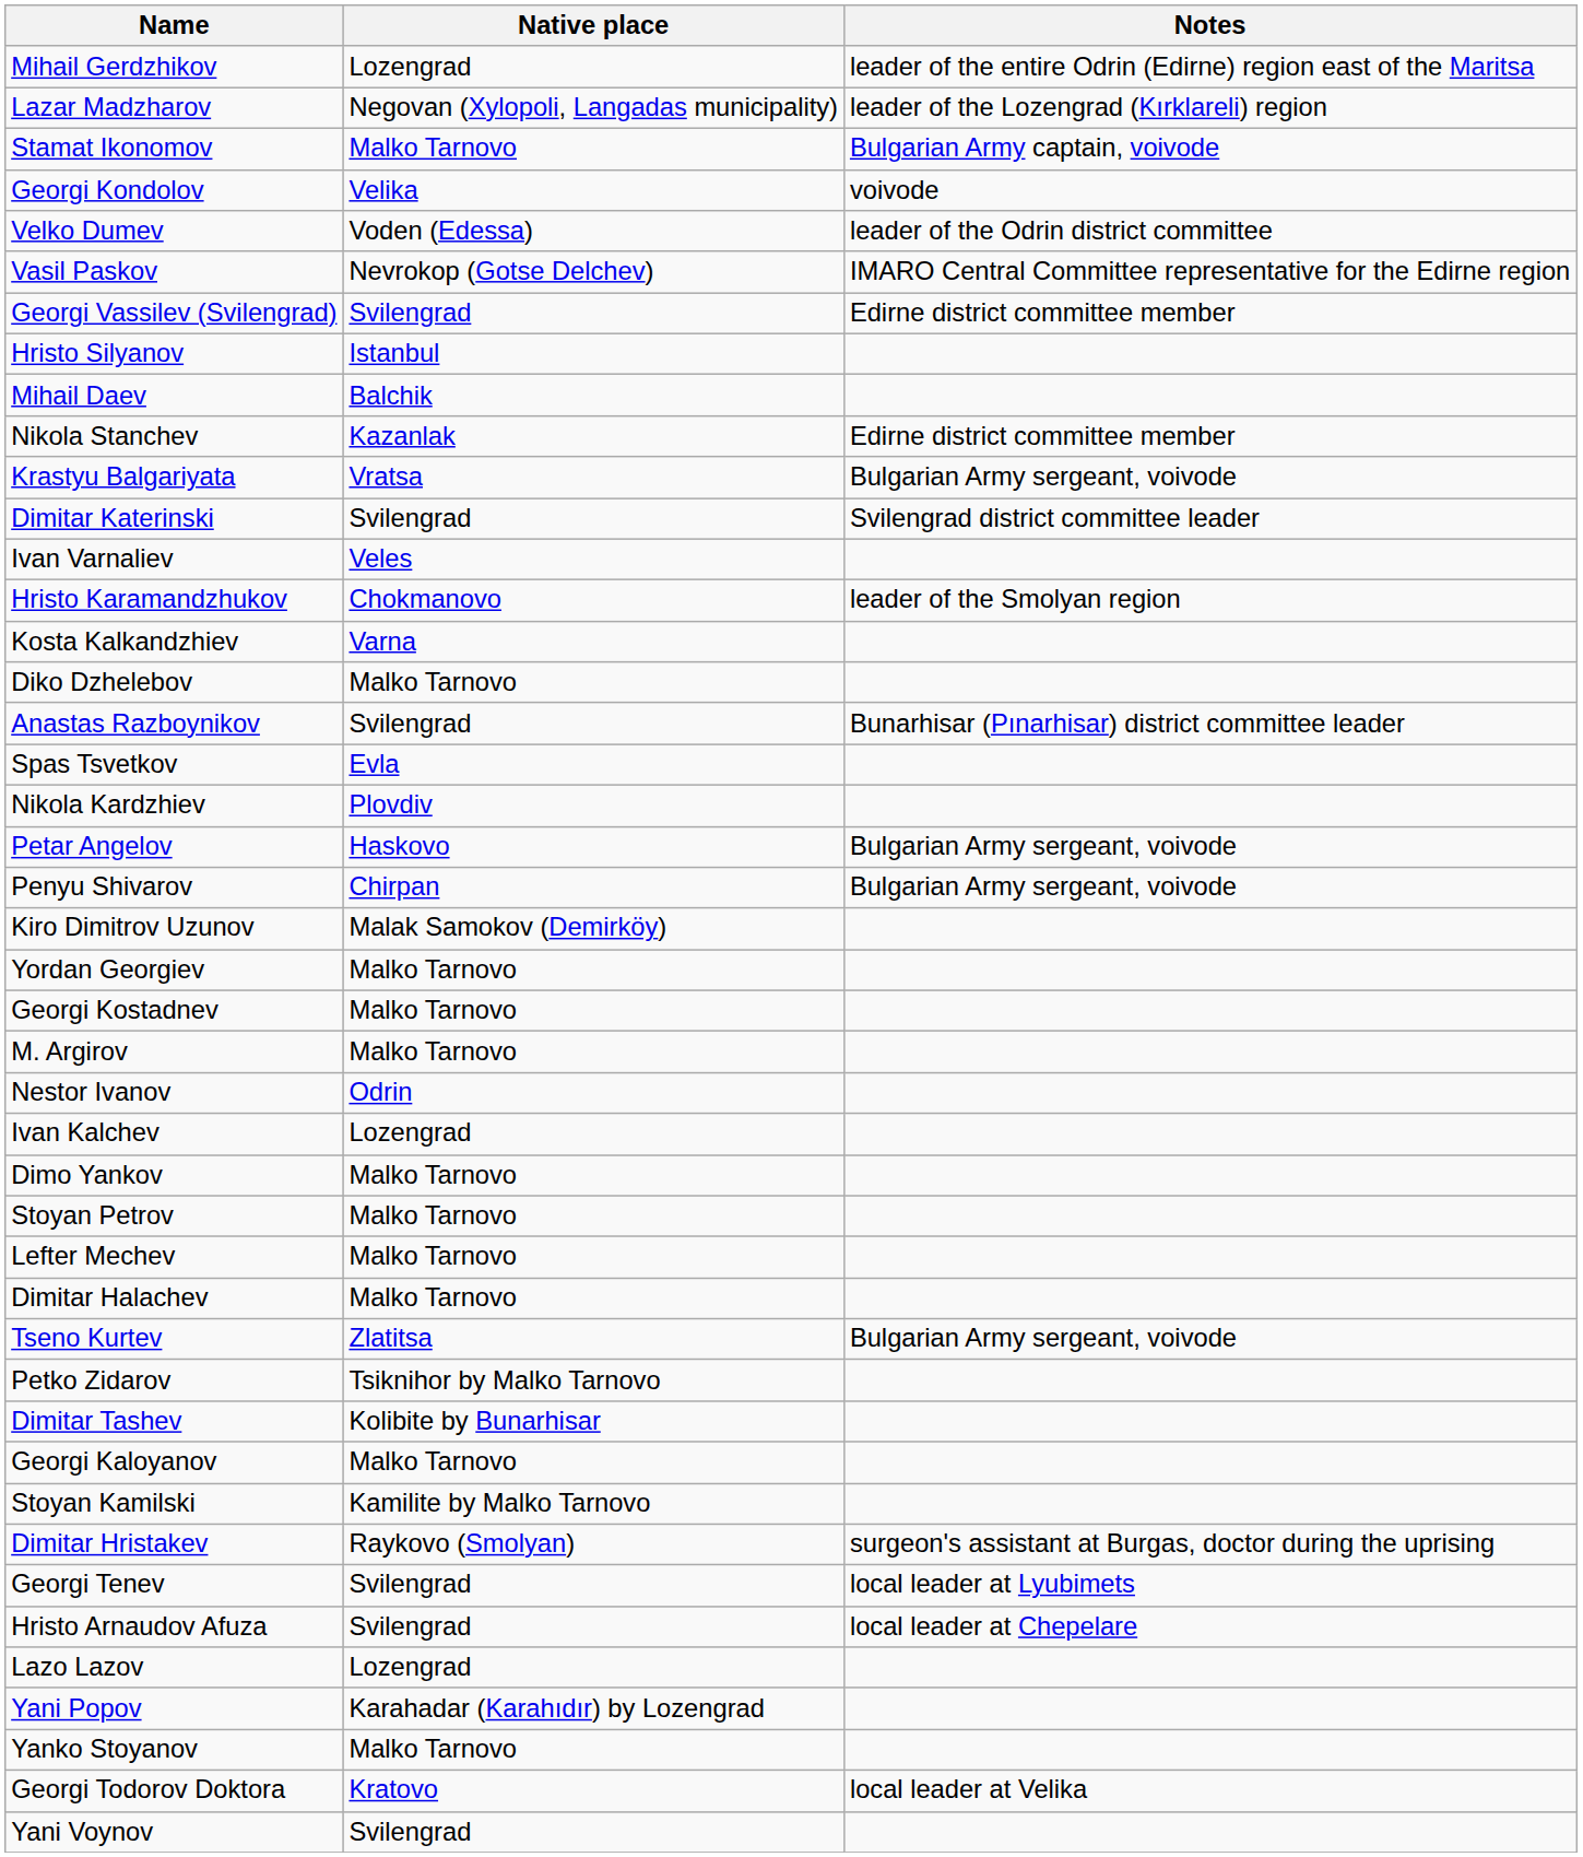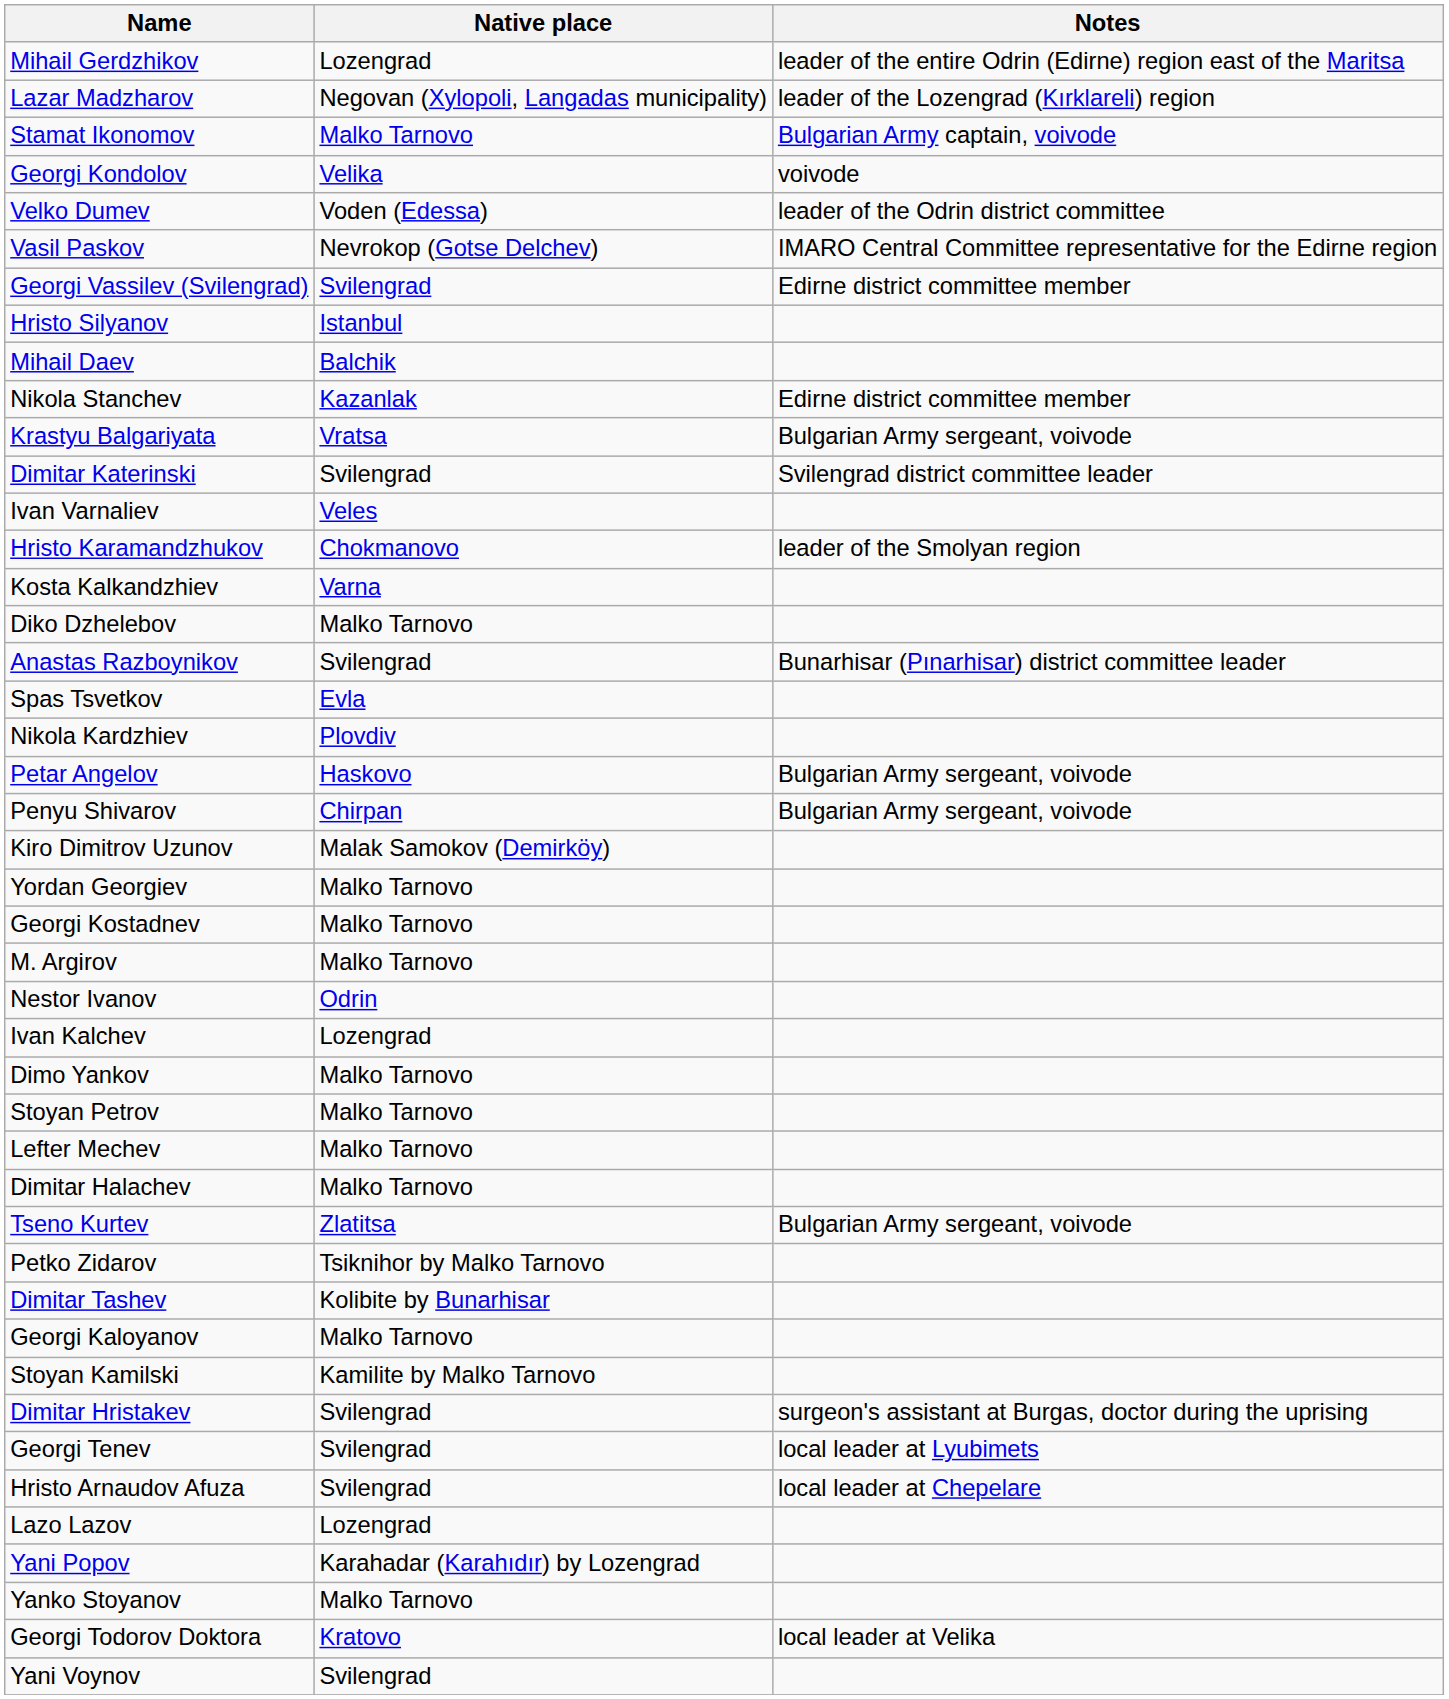 <table class="wikitable sortable" border="1">
 <tr>
 <th>Name</th>
 <th>Native place</th>
 <th>Notes</th>
 </tr>
 <tr>
 <td><a href='#'>Mihail Gerdzhikov</a></td>
 <td>Lozengrad</td>
 <td>leader of the entire Odrin (Edirne) region east of the <a href='#'>Maritsa</a></td>
 </tr>
 <tr>
 <td><a href='#'>Lazar Madzharov</a></td>
 <td>Negovan (<a href='#'>Xylopoli</a>, <a href='#'>Langadas</a> municipality)</td>
 <td>leader of the Lozengrad (<a href='#'>Kırklareli</a>) region</td>
 </tr>
 <tr>
 <td><a href='#'>Stamat Ikonomov</a></td>
 <td><a href='#'>Malko Tarnovo</a></td>
 <td><a href='#'>Bulgarian Army</a> captain, <a href='#'>voivode</a></td>
 </tr>
 <tr>
 <td><a href='#'>Georgi Kondolov</a></td>
 <td><a href='#'>Velika</a></td>
 <td>voivode</td>
 </tr>
 <tr>
 <td><a href='#'>Velko Dumev</a></td>
 <td>Voden (<a href='#'>Edessa</a>)</td>
 <td>leader of the Odrin district committee</td>
 </tr>
 <tr>
 <td><a href='#'>Vasil Paskov</a></td>
 <td>Nevrokop (<a href='#'>Gotse Delchev</a>)</td>
 <td>IMARO Central Committee representative for the Edirne region</td>
 </tr>
 <tr>
 <td><a href='#'>Georgi Vassilev (Svilengrad)</a></td>
 <td><a href='#'>Svilengrad</a></td>
 <td>Edirne district committee member</td>
 </tr>
 <tr>
 <td><a href='#'>Hristo Silyanov</a></td>
 <td><a href='#'>Istanbul</a></td>
 <td></td>
 </tr>
 <tr>
 <td><a href='#'>Mihail Daev</a></td>
 <td><a href='#'>Balchik</a></td>
 <td></td>
 </tr>
 <tr>
 <td>Nikola Stanchev</td>
 <td><a href='#'>Kazanlak</a></td>
 <td>Edirne district committee member</td>
 </tr>
 <tr>
 <td><a href='#'>Krastyu Balgariyata</a></td>
 <td><a href='#'>Vratsa</a></td>
 <td>Bulgarian Army sergeant, voivode</td>
 </tr>
 <tr>
 <td><a href='#'>Dimitar Katerinski</a></td>
 <td>Svilengrad</td>
 <td>Svilengrad district committee leader</td>
 </tr>
 <tr>
 <td>Ivan Varnaliev</td>
 <td><a href='#'>Veles</a></td>
 <td></td>
 </tr>
 <tr>
 <td><a href='#'>Hristo Karamandzhukov</a></td>
 <td><a href='#'>Chokmanovo</a></td>
 <td>leader of the Smolyan region</td>
 </tr>
 <tr>
 <td>Kosta Kalkandzhiev</td>
 <td><a href='#'>Varna</a></td>
 <td></td>
 </tr>
 <tr>
 <td>Diko Dzhelebov</td>
 <td>Malko Tarnovo</td>
 <td></td>
 </tr>
 <tr>
 <td><a href='#'>Anastas Razboynikov</a></td>
 <td>Svilengrad</td>
 <td>Bunarhisar (<a href='#'>Pınarhisar</a>) district committee leader</td>
 </tr>
 <tr>
 <td>Spas Tsvetkov</td>
 <td><a href='#'>Evla</a></td>
 </tr>
 <tr>
 <td>Nikola Kardzhiev</td>
 <td><a href='#'>Plovdiv</a></td>
 <td></td>
 </tr>
 <tr>
 <td><a href='#'>Petar Angelov</a></td>
 <td><a href='#'>Haskovo</a></td>
 <td>Bulgarian Army sergeant, voivode</td>
 </tr>
 <tr>
 <td>Penyu Shivarov</td>
 <td><a href='#'>Chirpan</a></td>
 <td>Bulgarian Army sergeant, voivode</td>
 </tr>
 <tr>
 <td>Kiro Dimitrov Uzunov</td>
 <td>Malak Samokov (<a href='#'>Demirköy</a>)</td>
 <td></td>
 </tr>
 <tr>
 <td>Yordan Georgiev</td>
 <td>Malko Tarnovo</td>
 <td></td>
 </tr>
 <tr>
 <td>Georgi Kostadnev</td>
 <td>Malko Tarnovo</td>
 <td></td>
 </tr>
 <tr>
 <td>M. Argirov</td>
 <td>Malko Tarnovo</td>
 <td></td>
 </tr>
 <tr>
 <td>Nestor Ivanov</td>
 <td><a href='#'>Odrin</a></td>
 <td></td>
 </tr>
 <tr>
 <td>Ivan Kalchev</td>
 <td>Lozengrad</td>
 <td></td>
 </tr>
 <tr>
 <td>Dimo Yankov</td>
 <td>Malko Tarnovo</td>
 <td></td>
 </tr>
 <tr>
 <td>Stoyan Petrov</td>
 <td>Malko Tarnovo</td>
 <td></td>
 </tr>
 <tr>
 <td>Lefter Mechev</td>
 <td>Malko Tarnovo</td>
 <td></td>
 </tr>
 <tr>
 <td>Dimitar Halachev</td>
 <td>Malko Tarnovo</td>
 <td></td>
 </tr>
 <tr>
 <td><a href='#'>Tseno Kurtev</a></td>
 <td><a href='#'>Zlatitsa</a></td>
 <td>Bulgarian Army sergeant, voivode</td>
 </tr>
 <tr>
 <td>Petko Zidarov</td>
 <td>Tsiknihor by Malko Tarnovo</td>
 <td></td>
 </tr>
 <tr>
 <td><a href='#'>Dimitar Tashev</a></td>
 <td>Kolibite by <a href='#'>Bunarhisar</a></td>
 <td></td>
 </tr>
 <tr>
 <td>Georgi Kaloyanov</td>
 <td>Malko Tarnovo</td>
 <td></td>
 </tr>
 <tr>
 <td>Stoyan Kamilski</td>
 <td>Kamilite by Malko Tarnovo</td>
 <td></td>
 </tr>
 <tr>
 <td><a href='#'>Dimitar Hristakev</a></td>
-<td>Raykovo (<a href='#'>Smolyan</a>)</td>
+<td>Svilengrad</td>
 <td>surgeon's assistant at Burgas, doctor during the uprising</td>
 </tr>
 <tr>
 <td>Georgi Tenev</td>
 <td>Svilengrad</td>
 <td>local leader at <a href='#'>Lyubimets</a></td>
 </tr>
 <tr>
 <td>Hristo Arnaudov Afuza</td>
 <td>Svilengrad</td>
 <td>local leader at <a href='#'>Chepelare</a></td>
 </tr>
 <tr>
 <td>Lazo Lazov</td>
 <td>Lozengrad</td>
 <td></td>
 </tr>
 <tr>
 <td><a href='#'>Yani Popov</a></td>
 <td>Karahadar (<a href='#'>Karahıdır</a>) by Lozengrad</td>
 <td></td>
 </tr>
 <tr>
 <td>Yanko Stoyanov</td>
 <td>Malko Tarnovo</td>
 <td></td>
 </tr>
 <tr>
 <td>Georgi Todorov Doktora</td>
 <td><a href='#'>Kratovo</a></td>
 <td>local leader at Velika</td>
 </tr>
 <tr>
 <td>Yani Voynov</td>
 <td>Svilengrad</td>
 <td></td>
 </tr>
 </table>
